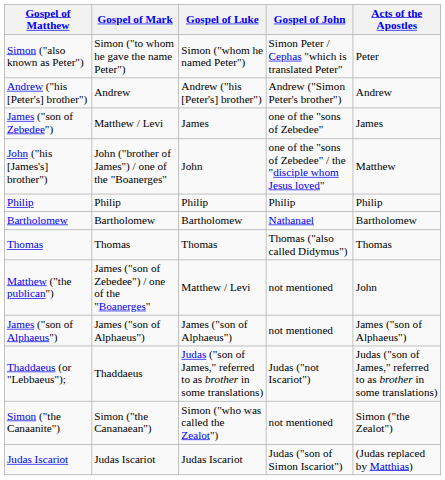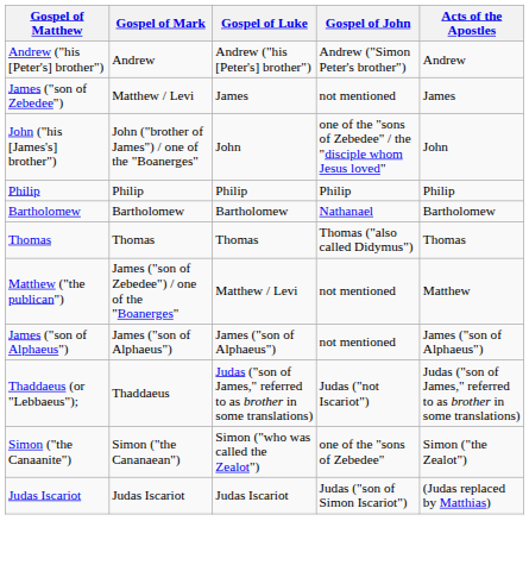 <table class="wikitable sortable" style="text-align:left; width:100%;">
 <tr>
 <th style="width:20%"><a href='#'>Gospel of Matthew</a></th>
 <th style="width:20%"><a href='#'>Gospel of Mark</a></th>
 <th style="width:20%"><a href='#'>Gospel of Luke</a></th>
 <th style="width:20%"><a href='#'>Gospel of John</a></th>
 <th style="width:20%"><a href='#'>Acts of the Apostles</a></th>
-</tr>
-<tr>
-<td><a href='#'>Simon</a> ("also known as Peter")</td>
-<td>Simon ("to whom he gave the name Peter")</td>
-<td>Simon ("whom he named Peter")</td>
-<td>Simon Peter / <a href='#'>Cephas</a> "which is translated Peter"</td>
-<td>Peter</td>
 </tr>
 <tr>
 <td><a href='#'>Andrew</a> ("his [Peter's] brother")</td>
 <td>Andrew</td>
 <td>Andrew ("his [Peter's] brother")</td>
 <td>Andrew ("Simon Peter's brother")</td>
 <td>Andrew</td>
 </tr>
 <tr>
 <td><a href='#'>James</a> ("son of <a href='#'>Zebedee</a>")</td>
 <td>Matthew / Levi</td>
 <td>James</td>
-<td>one of the "sons of Zebedee"</td>
+<td>not mentioned</td>
 <td>James</td>
 </tr>
 <tr>
 <td><a href='#'>John</a> ("his [James's] brother")</td>
 <td>John ("brother of James") / one of the "Boanerges"</td>
 <td>John</td>
 <td>one of the "sons of Zebedee" / the "<a href='#'>disciple whom Jesus loved</a>"</td>
-<td>Matthew</td>
+<td>John</td>
 </tr>
 <tr>
 <td><a href='#'>Philip</a></td>
 <td>Philip</td>
 <td>Philip</td>
 <td>Philip</td>
 <td>Philip</td>
 </tr>
 <tr>
 <td><a href='#'>Bartholomew</a></td>
 <td>Bartholomew</td>
 <td>Bartholomew</td>
 <td><a href='#'>Nathanael</a></td>
 <td>Bartholomew</td>
 </tr>
 <tr>
 <td><a href='#'>Thomas</a></td>
 <td>Thomas</td>
 <td>Thomas</td>
 <td>Thomas ("also called Didymus")</td>
 <td>Thomas</td>
 </tr>
 <tr>
 <td><a href='#'>Matthew</a> ("the <a href='#'>publican</a>")</td>
 <td>James ("son of Zebedee") / one of the "<a href='#'>Boanerges</a>"</td>
 <td>Matthew / Levi</td>
 <td>not mentioned</td>
-<td>John</td>
+<td>Matthew</td>
 </tr>
 <tr>
 <td><a href='#'>James</a> ("son of <a href='#'>Alphaeus</a>")</td>
 <td>James ("son of Alphaeus")</td>
 <td>James ("son of Alphaeus")</td>
 <td>not mentioned</td>
 <td>James ("son of Alphaeus")</td>
 </tr>
 <tr>
 <td><a href='#'>Thaddaeus</a> (or "Lebbaeus");</td>
 <td>Thaddaeus</td>
 <td><a href='#'>Judas</a> ("son of James," referred to as <em>brother</em> in some translations)</td>
 <td>Judas ("not Iscariot")</td>
 <td>Judas ("son of James," referred to as <em>brother</em> in some translations)</td>
 </tr>
 <tr>
 <td><a href='#'>Simon</a> ("the Canaanite")</td>
 <td>Simon ("the Cananaean")</td>
 <td>Simon ("who was called the <a href='#'>Zealot</a>")</td>
-<td>not mentioned</td>
+<td>one of the "sons of Zebedee"</td>
 <td>Simon ("the Zealot")</td>
 </tr>
 <tr>
 <td><a href='#'>Judas Iscariot</a></td>
 <td>Judas Iscariot</td>
 <td>Judas Iscariot</td>
 <td>Judas ("son of Simon Iscariot")</td>
 <td>(Judas replaced by <a href='#'>Matthias</a>)</td>
 </tr>
 </table>
